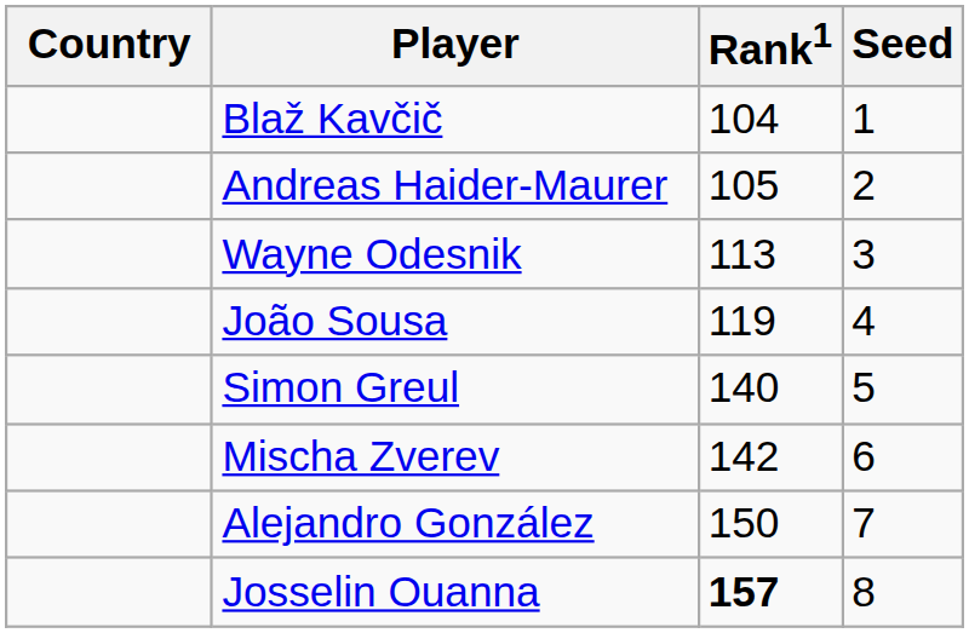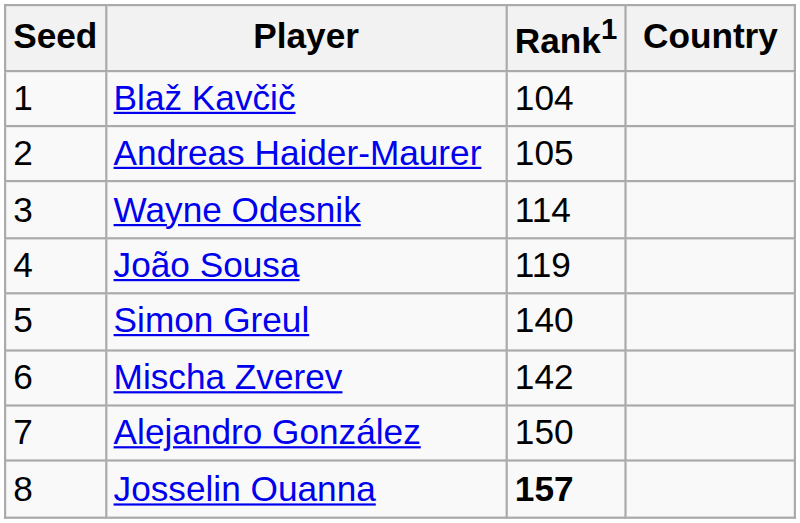 <table class="sortable wikitable">
 <tr>
-<th width="70">Country</th>
+<th>Seed</th>
 <th width="175">Player</th>
 <th>Rank<sup>1</sup></th>
-<th>Seed</th>
+<th width="70">Country</th>
 </tr>
 <tr>
-<td></td>
+<td>1</td>
 <td><a href='#'>Blaž Kavčič</a></td>
 <td>104</td>
-<td>1</td>
+<td></td>
 </tr>
 <tr>
-<td></td>
+<td>2</td>
 <td><a href='#'>Andreas Haider-Maurer</a></td>
 <td>105</td>
-<td>2</td>
+<td></td>
 </tr>
 <tr>
+<td>3</td>
+<td><a href='#'>Wayne Odesnik</a></td>
+<td>114</td>
 <td></td>
-<td><a href='#'>Wayne Odesnik</a></td>
-<td>113</td>
-<td>3</td>
 </tr>
 <tr>
-<td></td>
+<td>4</td>
 <td><a href='#'>João Sousa</a></td>
 <td>119</td>
-<td>4</td>
+<td></td>
 </tr>
 <tr>
-<td></td>
+<td>5</td>
 <td><a href='#'>Simon Greul</a></td>
 <td>140</td>
-<td>5</td>
+<td></td>
 </tr>
 <tr>
-<td></td>
+<td>6</td>
 <td><a href='#'>Mischa Zverev</a></td>
 <td>142</td>
-<td>6</td>
+<td></td>
 </tr>
 <tr>
-<td></td>
+<td>7</td>
 <td><a href='#'>Alejandro González</a></td>
 <td>150</td>
-<td>7</td>
+<td></td>
 </tr>
 <tr>
-<td></td>
+<td>8</td>
 <td><a href='#'>Josselin Ouanna</a></td>
 <td><strong>157</strong></td>
-<td>8</td>
+<td></td>
 </tr>
 </table>
